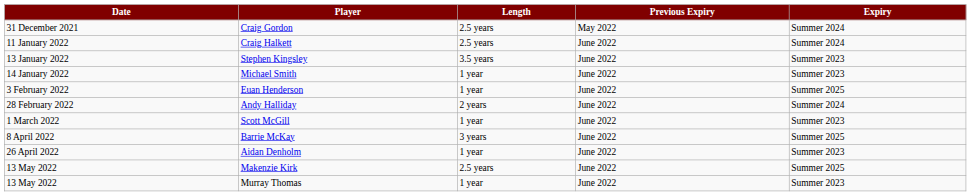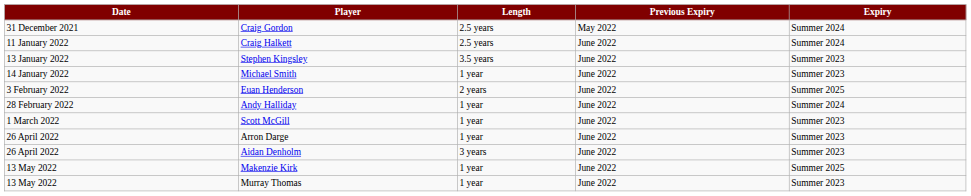 <table class="wikitable" style="text-align:center; font-size:95%;width:98%; text-align:left">
 <tr>
 <th style="background:maroon; color:white;" scope="col"><strong>Date</strong></th>
 <th style="background:maroon; color:white;" scope="col"><strong>Player</strong></th>
 <th style="background:maroon; color:white;" scope="col"><strong>Length</strong></th>
 <th style="background:maroon; color:white;" scope="col"><strong>Previous Expiry</strong></th>
 <th style="background:maroon; color:white;" scope="col"><strong>Expiry</strong></th>
 </tr>
 <tr>
 <td>31 December 2021</td>
 <td> <a href='#'>Craig Gordon</a></td>
 <td>2.5 years</td>
 <td>May 2022</td>
 <td>Summer 2024</td>
 </tr>
 <tr>
 <td>11 January 2022</td>
 <td> <a href='#'>Craig Halkett</a></td>
 <td>2.5 years</td>
 <td>June 2022</td>
 <td>Summer 2024</td>
 </tr>
 <tr>
 <td>13 January 2022</td>
 <td> <a href='#'>Stephen Kingsley</a></td>
 <td>3.5 years</td>
 <td>June 2022</td>
 <td>Summer 2023</td>
 </tr>
 <tr>
 <td>14 January 2022</td>
 <td> <a href='#'>Michael Smith</a></td>
 <td>1 year</td>
 <td>June 2022</td>
 <td>Summer 2023</td>
 </tr>
 <tr>
 <td>3 February 2022</td>
 <td> <a href='#'>Euan Henderson</a></td>
-<td>1 year</td>
+<td>2 years</td>
 <td>June 2022</td>
 <td>Summer 2025</td>
 </tr>
 <tr>
 <td>28 February 2022</td>
 <td> <a href='#'>Andy Halliday</a></td>
-<td>2 years</td>
+<td>1 year</td>
 <td>June 2022</td>
 <td>Summer 2024</td>
 </tr>
 <tr>
 <td>1 March 2022</td>
 <td> <a href='#'>Scott McGill</a></td>
 <td>1 year</td>
 <td>June 2022</td>
 <td>Summer 2023</td>
 </tr>
 <tr>
-<td>8 April 2022</td>
-<td> <a href='#'>Barrie McKay</a></td>
-<td>3 years</td>
+<td>26 April 2022</td>
+<td> Arron Darge</td>
+<td>1 year</td>
 <td>June 2022</td>
-<td>Summer 2025</td>
+<td>Summer 2023</td>
 </tr>
 <tr>
 <td>26 April 2022</td>
 <td> <a href='#'>Aidan Denholm</a></td>
-<td>1 year</td>
+<td>3 years</td>
 <td>June 2022</td>
 <td>Summer 2023</td>
 </tr>
 <tr>
 <td>13 May 2022</td>
 <td> <a href='#'>Makenzie Kirk</a></td>
-<td>2.5 years</td>
+<td>1 year</td>
 <td>June 2022</td>
 <td>Summer 2025</td>
 </tr>
 <tr>
 <td>13 May 2022</td>
 <td> Murray Thomas</td>
 <td>1 year</td>
 <td>June 2022</td>
 <td>Summer 2023</td>
 </tr>
 </table>
